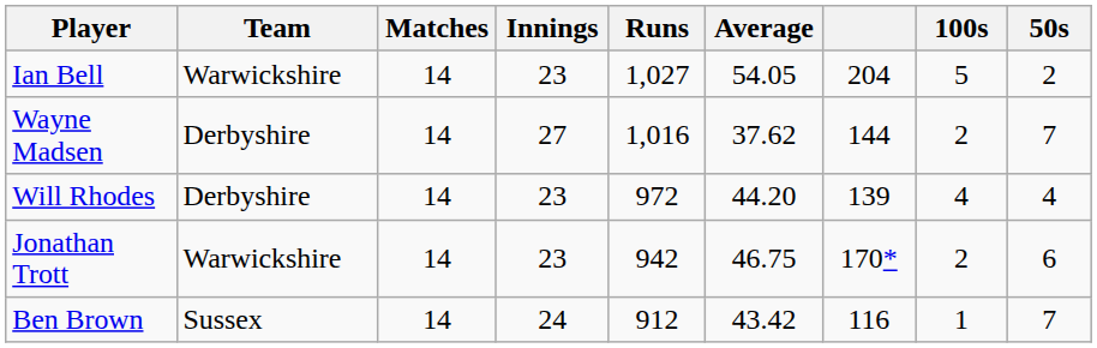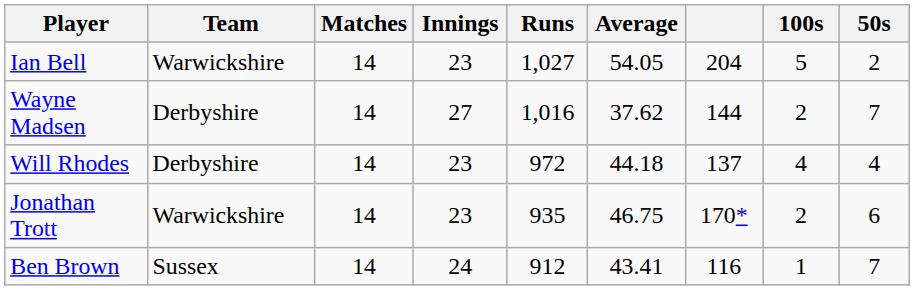 <table class="wikitable" style="text-align:center">
 <tr>
 <th width=125>Player</th>
 <th width=125>Team</th>
 <th width=60>Matches</th>
 <th width=60>Innings</th>
 <th width=60>Runs</th>
 <th width=60>Average</th>
 <th width=60></th>
 <th width=60>100s</th>
 <th width=60>50s</th>
 </tr>
 <tr>
 <td align="left"><a href='#'>Ian Bell</a></td>
 <td align="left">Warwickshire</td>
 <td>14</td>
 <td>23</td>
 <td>1,027</td>
 <td>54.05</td>
 <td>204</td>
 <td>5</td>
 <td>2</td>
 </tr>
 <tr>
 <td align="left"><a href='#'>Wayne Madsen</a></td>
 <td align="left">Derbyshire</td>
 <td>14</td>
 <td>27</td>
 <td>1,016</td>
 <td>37.62</td>
 <td>144</td>
 <td>2</td>
 <td>7</td>
 </tr>
 <tr>
 <td align="left"><a href='#'>Will Rhodes</a></td>
 <td align="left">Derbyshire</td>
 <td>14</td>
 <td>23</td>
 <td>972</td>
-<td>44.20</td>
-<td>139</td>
+<td>44.18</td>
+<td>137</td>
 <td>4</td>
 <td>4</td>
 </tr>
 <tr>
 <td align="left"><a href='#'>Jonathan Trott</a></td>
 <td align="left">Warwickshire</td>
 <td>14</td>
 <td>23</td>
-<td>942</td>
+<td>935</td>
 <td>46.75</td>
 <td>170<a href='#'>*</a></td>
 <td>2</td>
 <td>6</td>
 </tr>
 <tr>
 <td align="left"><a href='#'>Ben Brown</a></td>
 <td align="left">Sussex</td>
 <td>14</td>
 <td>24</td>
 <td>912</td>
-<td>43.42</td>
+<td>43.41</td>
 <td>116</td>
 <td>1</td>
 <td>7</td>
 </tr>
 </table>
